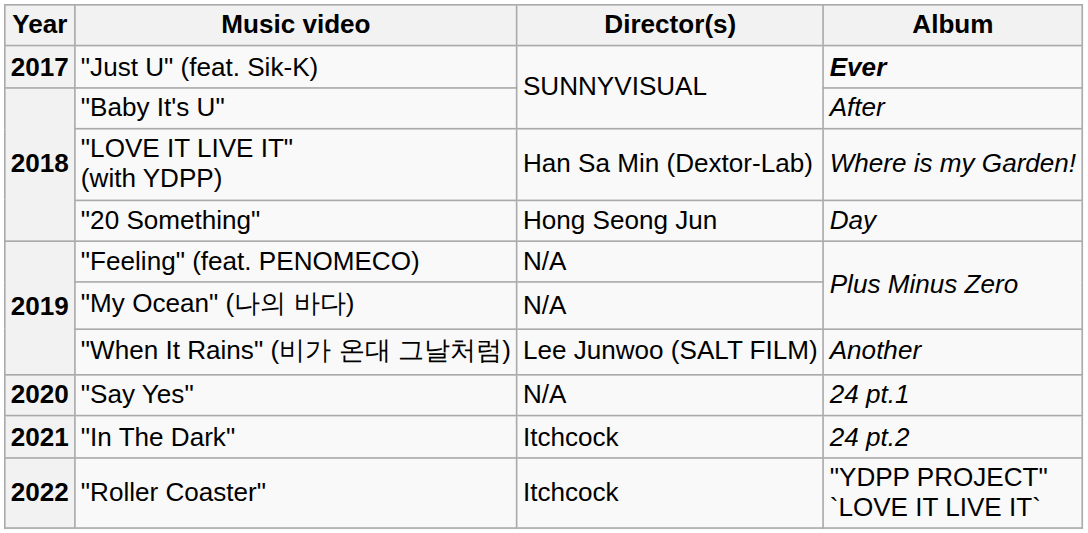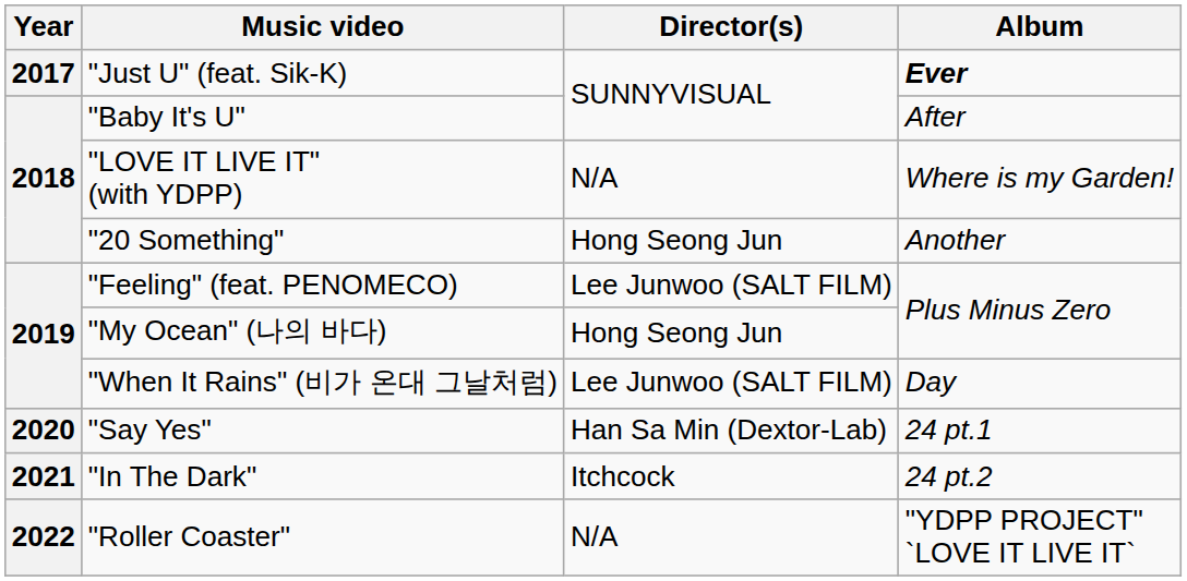 <table class="wikitable sortable plainrowheaders">
 <tr>
 <th>Year</th>
 <th>Music video</th>
 <th>Director(s)</th>
 <th>Album</th>
 </tr>
 <tr>
 <th scope="row">2017</th>
 <td scope="row">"Just U" (feat. Sik-K)</td>
 <td rowspan=2>SUNNYVISUAL</td>
 <td><strong><em>Ever</em></strong></td>
 </tr>
 <tr>
 <th scope="row"  rowspan=3>2018</th>
 <td scope="row">"Baby It's U"</td>
 <td><em>After</em></td>
 </tr>
 <tr>
 <td scope="row">"LOVE IT LIVE IT"<br>(with YDPP)</td>
-<td>Han Sa Min (Dextor-Lab)</td>
+<td>N/A</td>
 <td><em>Where is my Garden!</em></td>
 </tr>
 <tr>
 <td scope="row">"20 Something"</td>
 <td>Hong Seong Jun</td>
-<td><em>Day</em></td>
+<td><em>Another</em></td>
 </tr>
 <tr>
 <th scope="row"  rowspan="3">2019</th>
 <td>"Feeling" (feat. PENOMECO)</td>
-<td>N/A</td>
+<td>Lee Junwoo (SALT FILM)</td>
 <td rowspan="2"><em>Plus Minus Zero</em></td>
 </tr>
 <tr>
 <td>"My Ocean" (나의 바다)</td>
-<td>N/A</td>
+<td>Hong Seong Jun</td>
 </tr>
 <tr>
 <td>"When It Rains" (비가 온대 그날처럼)</td>
 <td>Lee Junwoo (SALT FILM)</td>
-<td><em>Another</em></td>
+<td><em>Day</em></td>
 </tr>
 <tr>
 <th scope="row">2020</th>
 <td>"Say Yes"</td>
-<td>N/A</td>
+<td>Han Sa Min (Dextor-Lab)</td>
 <td><em>24 pt.1</em></td>
 </tr>
 <tr>
 <th scope="row">2021</th>
 <td>"In The Dark"</td>
 <td>Itchcock</td>
 <td><em>24 pt.2</em></td>
 </tr>
 <tr>
 <th scope="row">2022</th>
 <td>"Roller Coaster"</td>
-<td>Itchcock</td>
+<td>N/A</td>
 <td>"YDPP PROJECT"<br>`LOVE IT LIVE IT`</td>
 </tr>
 </table>
